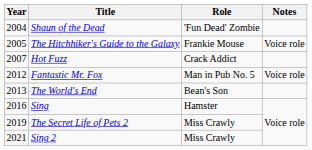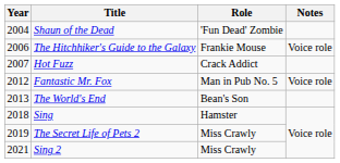 <table class="wikitable">
 <tr>
 <th>Year</th>
 <th>Title</th>
 <th>Role</th>
 <th>Notes</th>
 </tr>
 <tr>
 <td>2004</td>
 <td><em><a href='#'>Shaun of the Dead</a></em></td>
 <td>'Fun Dead' Zombie</td>
 <td></td>
 </tr>
 <tr>
-<td>2005</td>
+<td>2006</td>
 <td><em><a href='#'>The Hitchhiker's Guide to the Galaxy</a></em></td>
 <td>Frankie Mouse</td>
 <td>Voice role</td>
 </tr>
 <tr>
 <td>2007</td>
 <td><em><a href='#'>Hot Fuzz</a></em></td>
 <td>Crack Addict</td>
 <td></td>
 </tr>
 <tr>
 <td>2012</td>
 <td><em><a href='#'>Fantastic Mr. Fox</a></em></td>
 <td>Man in Pub No. 5</td>
 <td>Voice role</td>
 </tr>
 <tr>
 <td>2013</td>
 <td><em><a href='#'>The World's End</a></em></td>
 <td>Bean's Son</td>
 <td></td>
 </tr>
 <tr>
-<td>2016</td>
+<td>2018</td>
 <td><em><a href='#'>Sing</a></em></td>
 <td>Hamster</td>
 <td rowspan=3>Voice role</td>
 </tr>
 <tr>
 <td>2019</td>
 <td><em><a href='#'>The Secret Life of Pets 2</a></em></td>
 <td>Miss Crawly</td>
 </tr>
 <tr>
 <td>2021</td>
 <td><em><a href='#'>Sing 2</a></em></td>
 <td>Miss Crawly</td>
 </tr>
 </table>
